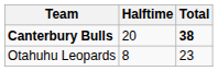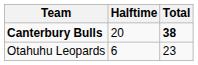 <table class="wikitable">
 <tr>
 <th>Team</th>
 <th>Halftime</th>
 <th>Total</th>
 </tr>
 <tr>
 <td><strong>Canterbury Bulls</strong></td>
 <td>20</td>
 <td><strong>38</strong></td>
 </tr>
 <tr>
 <td>Otahuhu Leopards</td>
-<td>8</td>
+<td>6</td>
 <td>23</td>
 </tr>
 </table>
